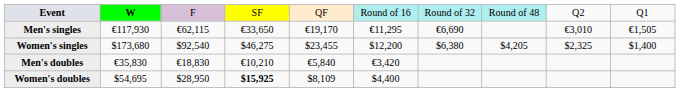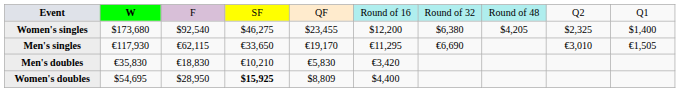 <table class=wikitable style=font-size:90%;text-align:center>
 <tr>
 <td width=130 bgcolor=dfe2e9><strong>Event</strong></td>
 <td width=80 bgcolor=lime><strong>W</strong></td>
 <td width=85 bgcolor=thistle>F</td>
 <td width=85 bgcolor=ffff00>SF</td>
 <td width=85 bgcolor=ffebcd>QF</td>
 <td width=85 bgcolor=afeeee>Round of 16</td>
 <td width=85 bgcolor=afeeee>Round of 32</td>
 <td width=85 bgcolor=afeeee>Round of 48</td>
 <td width=85>Q2</td>
 <td width=85>Q1</td>
 </tr>
 <tr>
+<th style=background:#ededed>Women's singles</th>
+<td>$173,680</td>
+<td>$92,540</td>
+<td>$46,275</td>
+<td>$23,455</td>
+<td>$12,200</td>
+<td>$6,380</td>
+<td>$4,205</td>
+<td>$2,325</td>
+<td>$1,400</td>
+</tr>
+<tr>
 <th style=background:#ededed>Men's singles</th>
 <td>€117,930</td>
 <td>€62,115</td>
 <td>€33,650</td>
 <td>€19,170</td>
 <td>€11,295</td>
 <td>€6,690</td>
 <td></td>
 <td>€3,010</td>
 <td>€1,505</td>
 </tr>
 <tr>
-<th style=background:#ededed>Women's singles</th>
-<td>$173,680</td>
-<td>$92,540</td>
-<td>$46,275</td>
-<td>$23,455</td>
-<td>$12,200</td>
-<td>$6,380</td>
-<td>$4,205</td>
-<td>$2,325</td>
-<td>$1,400</td>
-</tr>
-<tr>
 <th style=background:#ededed>Men's doubles</th>
 <td>€35,830</td>
 <td>€18,830</td>
 <td>€10,210</td>
-<td>€5,840</td>
+<td>€5,830</td>
 <td>€3,420</td>
 <td></td>
 <td></td>
 <td></td>
 <td></td>
 </tr>
 <tr>
 <th style=background:#ededed>Women's doubles</th>
 <td>$54,695</td>
 <td>$28,950</td>
 <td><strong>$15,925</strong></td>
-<td>$8,109</td>
+<td>$8,809</td>
 <td>$4,400</td>
 <td></td>
 <td></td>
 <td></td>
 <td></td>
 </tr>
 </table>
